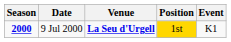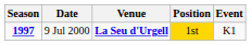 <table class="wikitable" style="text-align:center; font-size:95%;">
 <tr>
 <th>Season</th>
 <th>Date</th>
 <th>Venue</th>
 <th>Position</th>
 <th>Event</th>
 </tr>
 <tr>
-<td><strong><a href='#'>2000</a></strong></td>
+<td><strong><a href='#'>1997</a></strong></td>
 <td align=right>9 Jul 2000</td>
 <td align=left><strong><a href='#'>La Seu d'Urgell</a></strong></td>
 <td bgcolor=gold>1st</td>
 <td>K1</td>
 </tr>
 </table>
